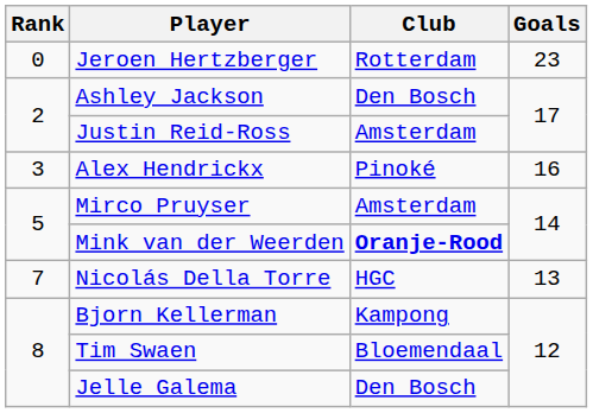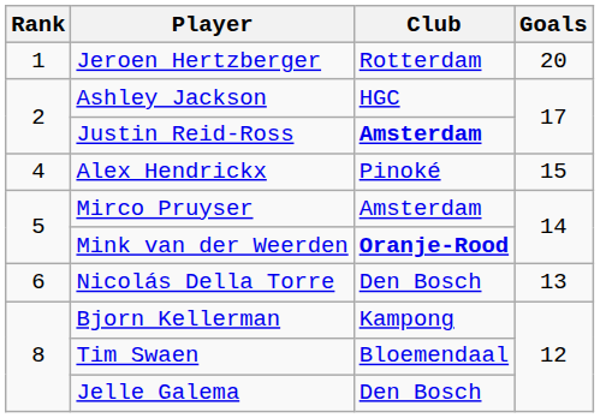 <table class="wikitable">
 <tr>
 <th>Rank</th>
 <th>Player</th>
 <th>Club</th>
 <th>Goals</th>
 </tr>
 <tr>
-<td align=center>0</td>
+<td align=center>1</td>
 <td> <a href='#'>Jeroen Hertzberger</a></td>
 <td><a href='#'>Rotterdam</a></td>
-<td align=center>23</td>
+<td align=center>20</td>
 </tr>
 <tr>
 <td align=center rowspan=2>2</td>
 <td> <a href='#'>Ashley Jackson</a></td>
-<td><a href='#'>Den Bosch</a></td>
+<td><a href='#'>HGC</a></td>
 <td align=center rowspan=2>17</td>
 </tr>
 <tr>
 <td> <a href='#'>Justin Reid-Ross</a></td>
-<td><a href='#'>Amsterdam</a></td>
+<td><strong><a href='#'>Amsterdam</a></strong></td>
 </tr>
 <tr>
-<td align=center>3</td>
+<td align=center>4</td>
 <td> <a href='#'>Alex Hendrickx</a></td>
 <td><a href='#'>Pinoké</a></td>
-<td align=center>16</td>
+<td align=center>15</td>
 </tr>
 <tr>
 <td align=center rowspan=2>5</td>
 <td> <a href='#'>Mirco Pruyser</a></td>
 <td><a href='#'>Amsterdam</a></td>
 <td align=center rowspan=2>14</td>
 </tr>
 <tr>
 <td> <a href='#'>Mink van der Weerden</a></td>
 <td><strong><a href='#'>Oranje-Rood</a></strong></td>
 </tr>
 <tr>
-<td align=center>7</td>
+<td align=center>6</td>
 <td> <a href='#'>Nicolás Della Torre</a></td>
-<td><a href='#'>HGC</a></td>
+<td><a href='#'>Den Bosch</a></td>
 <td align=center>13</td>
 </tr>
 <tr>
 <td align=center rowspan=3>8</td>
 <td> <a href='#'>Bjorn Kellerman</a></td>
 <td><a href='#'>Kampong</a></td>
 <td align=center rowspan=3>12</td>
 </tr>
 <tr>
 <td> <a href='#'>Tim Swaen</a></td>
 <td><a href='#'>Bloemendaal</a></td>
 </tr>
 <tr>
 <td> <a href='#'>Jelle Galema</a></td>
 <td><a href='#'>Den Bosch</a></td>
 </tr>
 </table>
